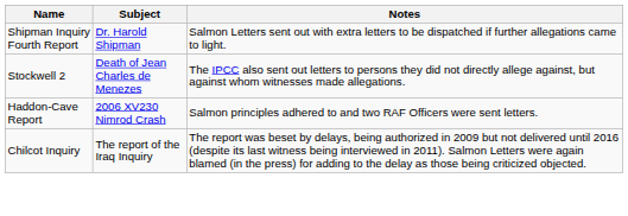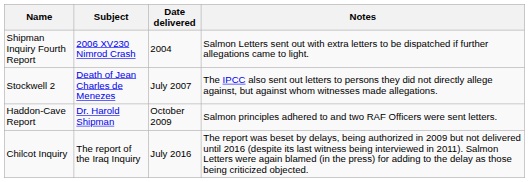 <table class="wikitable">
 <tr>
 <th>Name</th>
 <th>Subject</th>
+<th>Date delivered</th>
 <th>Notes</th>
 </tr>
 <tr>
 <td>Shipman Inquiry Fourth Report</td>
-<td><a href='#'>Dr. Harold Shipman</a></td>
+<td><a href='#'>2006 XV230 Nimrod Crash</a></td>
+<td>2004</td>
 <td>Salmon Letters sent out with extra letters to be dispatched if further allegations came to light.</td>
 </tr>
 <tr>
 <td>Stockwell 2</td>
 <td><a href='#'>Death of Jean Charles de Menezes</a></td>
+<td>July 2007</td>
 <td>The <a href='#'>IPCC</a> also sent out letters to persons they did not directly allege against, but against whom witnesses made allegations.</td>
 </tr>
 <tr>
 <td>Haddon-Cave Report</td>
-<td><a href='#'>2006 XV230 Nimrod Crash</a></td>
+<td><a href='#'>Dr. Harold Shipman</a></td>
+<td>October 2009</td>
 <td>Salmon principles adhered to and two RAF Officers were sent letters.</td>
 </tr>
 <tr>
 <td>Chilcot Inquiry</td>
 <td>The report of the Iraq Inquiry</td>
+<td>July 2016</td>
 <td>The report was beset by delays, being authorized in 2009 but not delivered until 2016 (despite its last witness being interviewed in 2011). Salmon Letters were again blamed (in the press) for adding to the delay as those being criticized objected.</td>
 </tr>
 </table>
